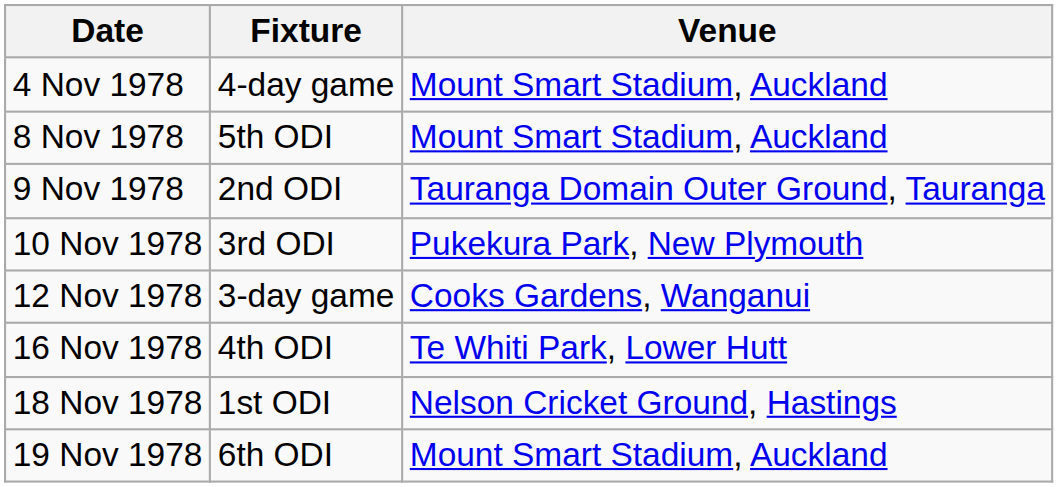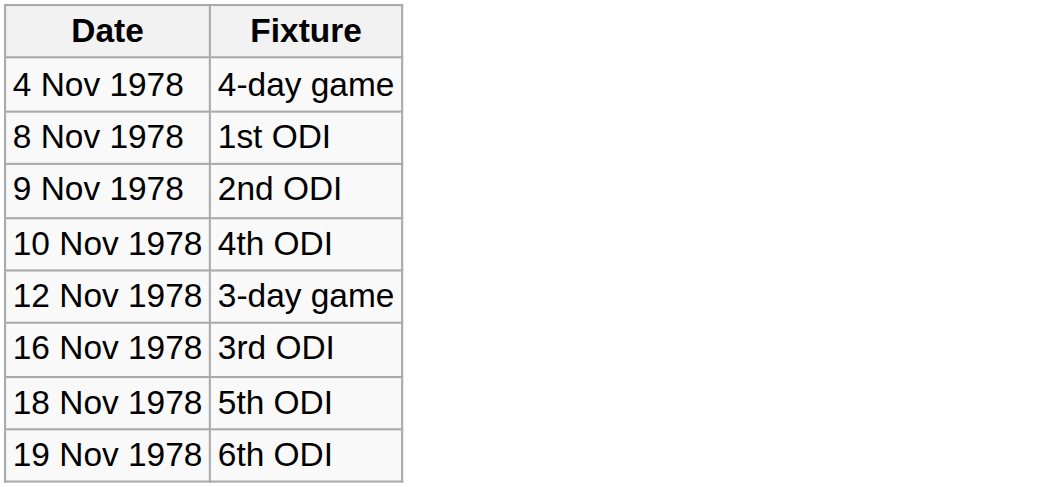 <table class="wikitable" border="1">
 <tr>
 <th>Date</th>
 <th>Fixture</th>
-<th>Venue</th>
 </tr>
 <tr>
 <td>4 Nov 1978</td>
 <td>4-day game</td>
-<td><a href='#'>Mount Smart Stadium</a>, <a href='#'>Auckland</a></td>
 </tr>
 <tr>
 <td>8 Nov 1978</td>
-<td>5th ODI</td>
-<td><a href='#'>Mount Smart Stadium</a>, <a href='#'>Auckland</a></td>
+<td>1st ODI</td>
 </tr>
 <tr>
 <td>9 Nov 1978</td>
 <td>2nd ODI</td>
-<td><a href='#'>Tauranga Domain Outer Ground</a>, <a href='#'>Tauranga</a></td>
 </tr>
 <tr>
 <td>10 Nov 1978</td>
-<td>3rd ODI</td>
-<td><a href='#'>Pukekura Park</a>, <a href='#'>New Plymouth</a></td>
+<td>4th ODI</td>
 </tr>
 <tr>
 <td>12 Nov 1978</td>
 <td>3-day game</td>
-<td><a href='#'>Cooks Gardens</a>, <a href='#'>Wanganui</a></td>
 </tr>
 <tr>
 <td>16 Nov 1978</td>
-<td>4th ODI</td>
-<td><a href='#'>Te Whiti Park</a>, <a href='#'>Lower Hutt</a></td>
+<td>3rd ODI</td>
 </tr>
 <tr>
 <td>18 Nov 1978</td>
-<td>1st ODI</td>
-<td><a href='#'>Nelson Cricket Ground</a>, <a href='#'>Hastings</a></td>
+<td>5th ODI</td>
 </tr>
 <tr>
 <td>19 Nov 1978</td>
 <td>6th ODI</td>
-<td><a href='#'>Mount Smart Stadium</a>, <a href='#'>Auckland</a></td>
 </tr>
 </table>
